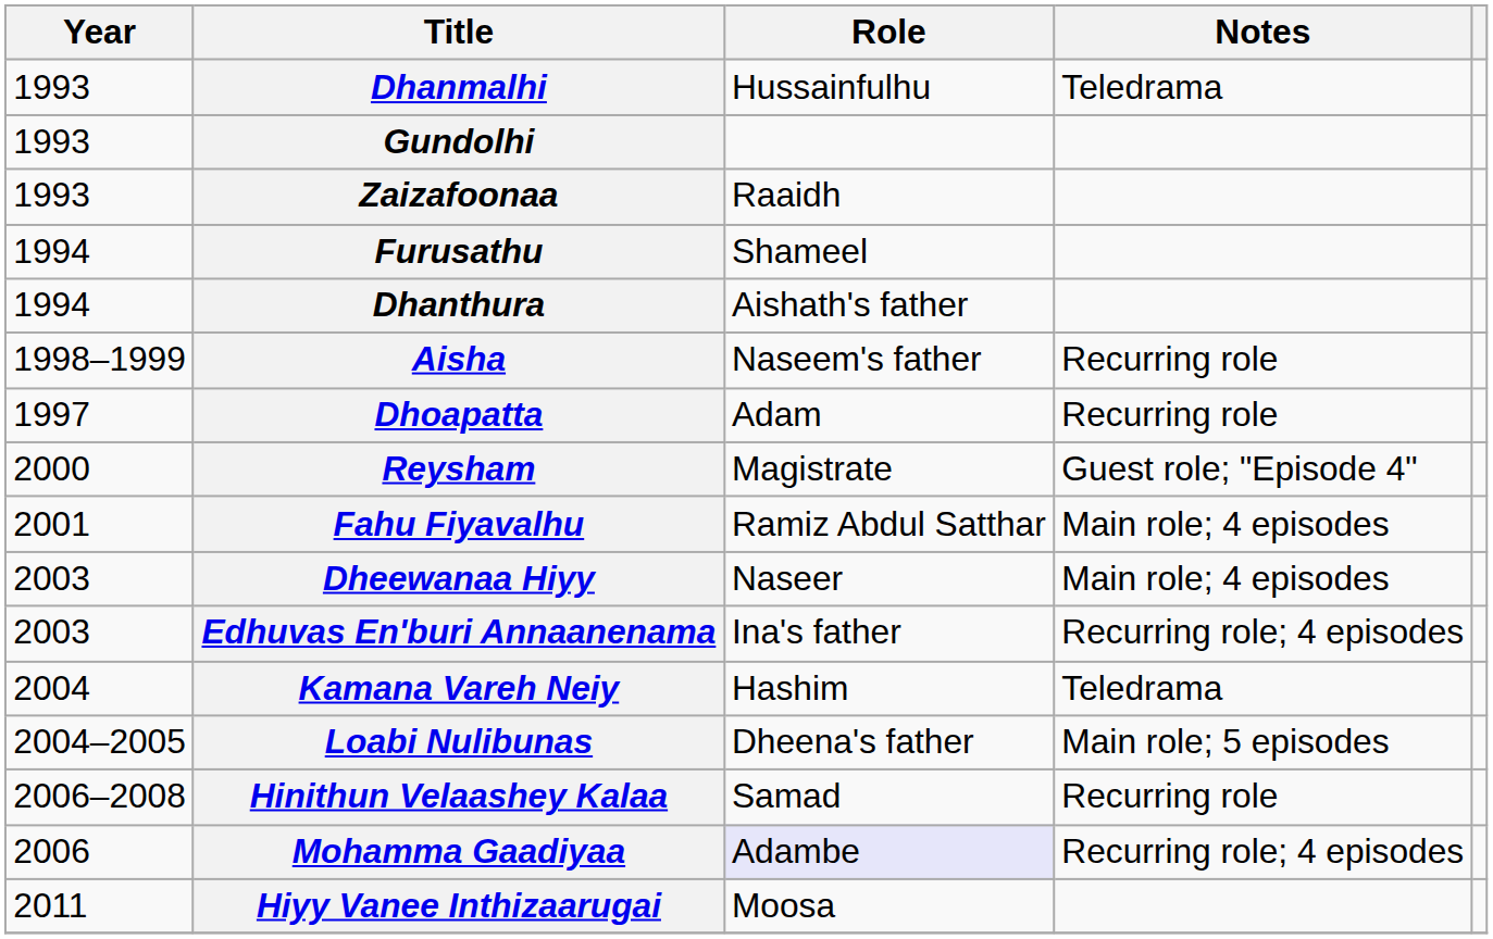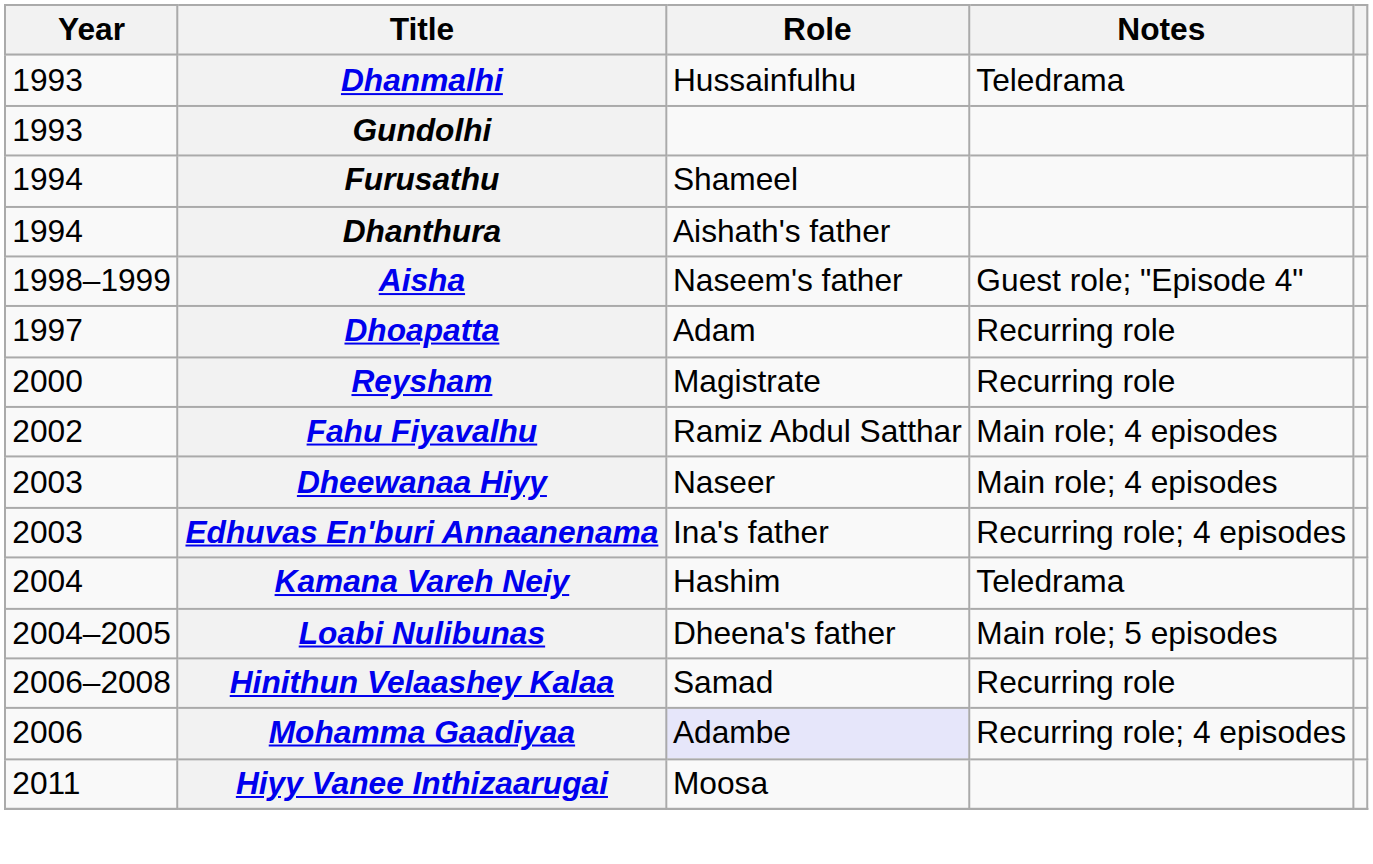 <table class="wikitable sortable plainrowheaders">
 <tr style="background:#ccc; text-align:center;">
 <th scope="col">Year</th>
 <th scope="col">Title</th>
 <th scope="col">Role</th>
 <th scope="col">Notes</th>
 <th scope="col" class="unsortable"></th>
 </tr>
 <tr>
 <td>1993</td>
 <th scope="row"><em><a href='#'>Dhanmalhi</a></em></th>
 <td>Hussainfulhu</td>
 <td>Teledrama</td>
 <td style="text-align: center;"></td>
 </tr>
 <tr>
 <td>1993</td>
 <th scope="row"><em>Gundolhi</em></th>
 <td></td>
 <td></td>
 <td style="text-align: center;"></td>
 </tr>
 <tr>
-<td>1993</td>
-<th scope="row"><em>Zaizafoonaa</em></th>
-<td>Raaidh</td>
-<td></td>
-<td style="text-align: center;"></td>
-</tr>
-<tr>
 <td>1994</td>
 <th scope="row"><em>Furusathu</em></th>
 <td>Shameel</td>
 <td></td>
 <td></td>
 </tr>
 <tr>
 <td>1994</td>
 <th scope="row"><em>Dhanthura</em></th>
 <td>Aishath's father</td>
 <td></td>
 <td style="text-align: center;"></td>
 </tr>
 <tr>
 <td>1998–1999</td>
 <th scope="row"><em><a href='#'>Aisha</a></em></th>
 <td>Naseem's father</td>
-<td>Recurring role</td>
+<td>Guest role; "Episode 4"</td>
 <td style="text-align: center;"></td>
 </tr>
 <tr>
 <td>1997</td>
 <th scope="row"><em><a href='#'>Dhoapatta</a></em></th>
 <td>Adam</td>
 <td>Recurring role</td>
 <td style="text-align: center;"></td>
 </tr>
 <tr>
 <td>2000</td>
 <th scope="row"><em><a href='#'>Reysham</a></em></th>
 <td>Magistrate</td>
-<td>Guest role; "Episode 4"</td>
+<td>Recurring role</td>
 <td style="text-align: center;"></td>
 </tr>
 <tr>
-<td>2001</td>
+<td>2002</td>
 <th scope="row"><em><a href='#'>Fahu Fiyavalhu</a></em></th>
 <td>Ramiz Abdul Satthar</td>
 <td>Main role; 4 episodes</td>
 <td style="text-align: center;"></td>
 </tr>
 <tr>
 <td>2003</td>
 <th scope="row"><em><a href='#'>Dheewanaa Hiyy</a></em></th>
 <td>Naseer</td>
 <td>Main role; 4 episodes</td>
 <td style="text-align: center;"></td>
 </tr>
 <tr>
 <td>2003</td>
 <th scope="row"><em><a href='#'>Edhuvas En'buri Annaanenama</a></em></th>
 <td>Ina's father</td>
 <td>Recurring role; 4 episodes</td>
 <td style="text-align: center;"></td>
 </tr>
 <tr>
 <td>2004</td>
 <th scope="row"><em><a href='#'>Kamana Vareh Neiy</a></em></th>
 <td>Hashim</td>
 <td>Teledrama</td>
 <td style="text-align: center;"></td>
 </tr>
 <tr>
 <td>2004–2005</td>
 <th scope="row"><em><a href='#'>Loabi Nulibunas</a></em></th>
 <td>Dheena's father</td>
 <td>Main role; 5 episodes</td>
 <td style="text-align: center;"></td>
 </tr>
 <tr>
 <td>2006–2008</td>
 <th scope="row"><em><a href='#'>Hinithun Velaashey Kalaa</a></em></th>
 <td>Samad</td>
 <td>Recurring role</td>
 <td style="text-align: center;"></td>
 </tr>
 <tr>
 <td>2006</td>
 <th scope="row"><em><a href='#'>Mohamma Gaadiyaa</a></em></th>
 <td style="background: lavender;">Adambe</td>
 <td>Recurring role; 4 episodes</td>
 <td style="text-align: center;"></td>
 </tr>
 <tr>
 <td>2011</td>
 <th scope="row"><em><a href='#'>Hiyy Vanee Inthizaarugai</a></em></th>
 <td>Moosa</td>
 <td></td>
 <td style="text-align: center;"></td>
 </tr>
 <tr>
 </tr>
 </table>
